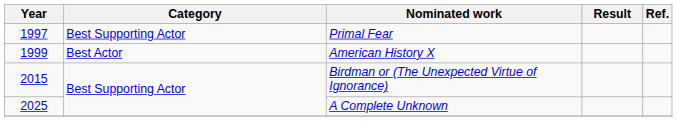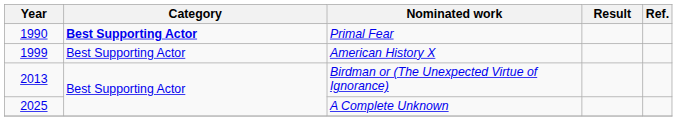 <table class=wikitable>
 <tr>
 <th scope="col" style="width:5em;">Year </th>
 <th scope="col" style="width:26em;">Category</th>
 <th scope="col" style="width:25em;">Nominated work</th>
 <th scope="col" style="width:5em;">Result</th>
 <th>Ref.</th>
 </tr>
 <tr>
-<td style="text-align:center;"><a href='#'>1997</a></td>
-<td><a href='#'>Best Supporting Actor</a></td>
+<td style="text-align:center;"><a href='#'>1990</a></td>
+<td><strong><a href='#'>Best Supporting Actor</a></strong></td>
 <td><em><a href='#'>Primal Fear</a></em></td>
 <td></td>
 <td style="text-align:center;"></td>
 </tr>
 <tr>
 <td style="text-align:center;"><a href='#'>1999</a></td>
-<td><a href='#'>Best Actor</a></td>
+<td><a href='#'>Best Supporting Actor</a></td>
 <td><em><a href='#'>American History X</a></em></td>
 <td></td>
 <td style="text-align:center;"></td>
 </tr>
 <tr>
-<td style="text-align:center;"><a href='#'>2015</a></td>
+<td style="text-align:center;"><a href='#'>2013</a></td>
 <td rowspan=2><a href='#'>Best Supporting Actor</a></td>
 <td><em><a href='#'>Birdman or (The Unexpected Virtue of Ignorance)</a></em></td>
 <td></td>
 <td style="text-align:center;"></td>
 </tr>
 <tr>
 <td style="text-align:center;"><a href='#'>2025</a></td>
 <td><em><a href='#'>A Complete Unknown</a></em></td>
 <td></td>
 <td style="text-align:center;"></td>
 </tr>
 <tr>
 </tr>
 </table>
